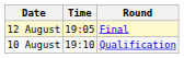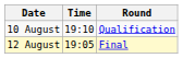 <table class="wikitable">
 <tr>
 <th>Date</th>
 <th>Time</th>
 <th>Round</th>
 </tr>
+<tr>
+<td>10 August</td>
+<td>19:10</td>
+<td><a href='#'>Qualification</a></td>
+</tr>
 <tr style=background:lemonchiffon>
 <td>12 August</td>
 <td>19:05</td>
 <td><a href='#'>Final</a></td>
 </tr>
-<tr>
-<td>10 August</td>
-<td>19:10</td>
-<td><a href='#'>Qualification</a></td>
-</tr>
 </table>
